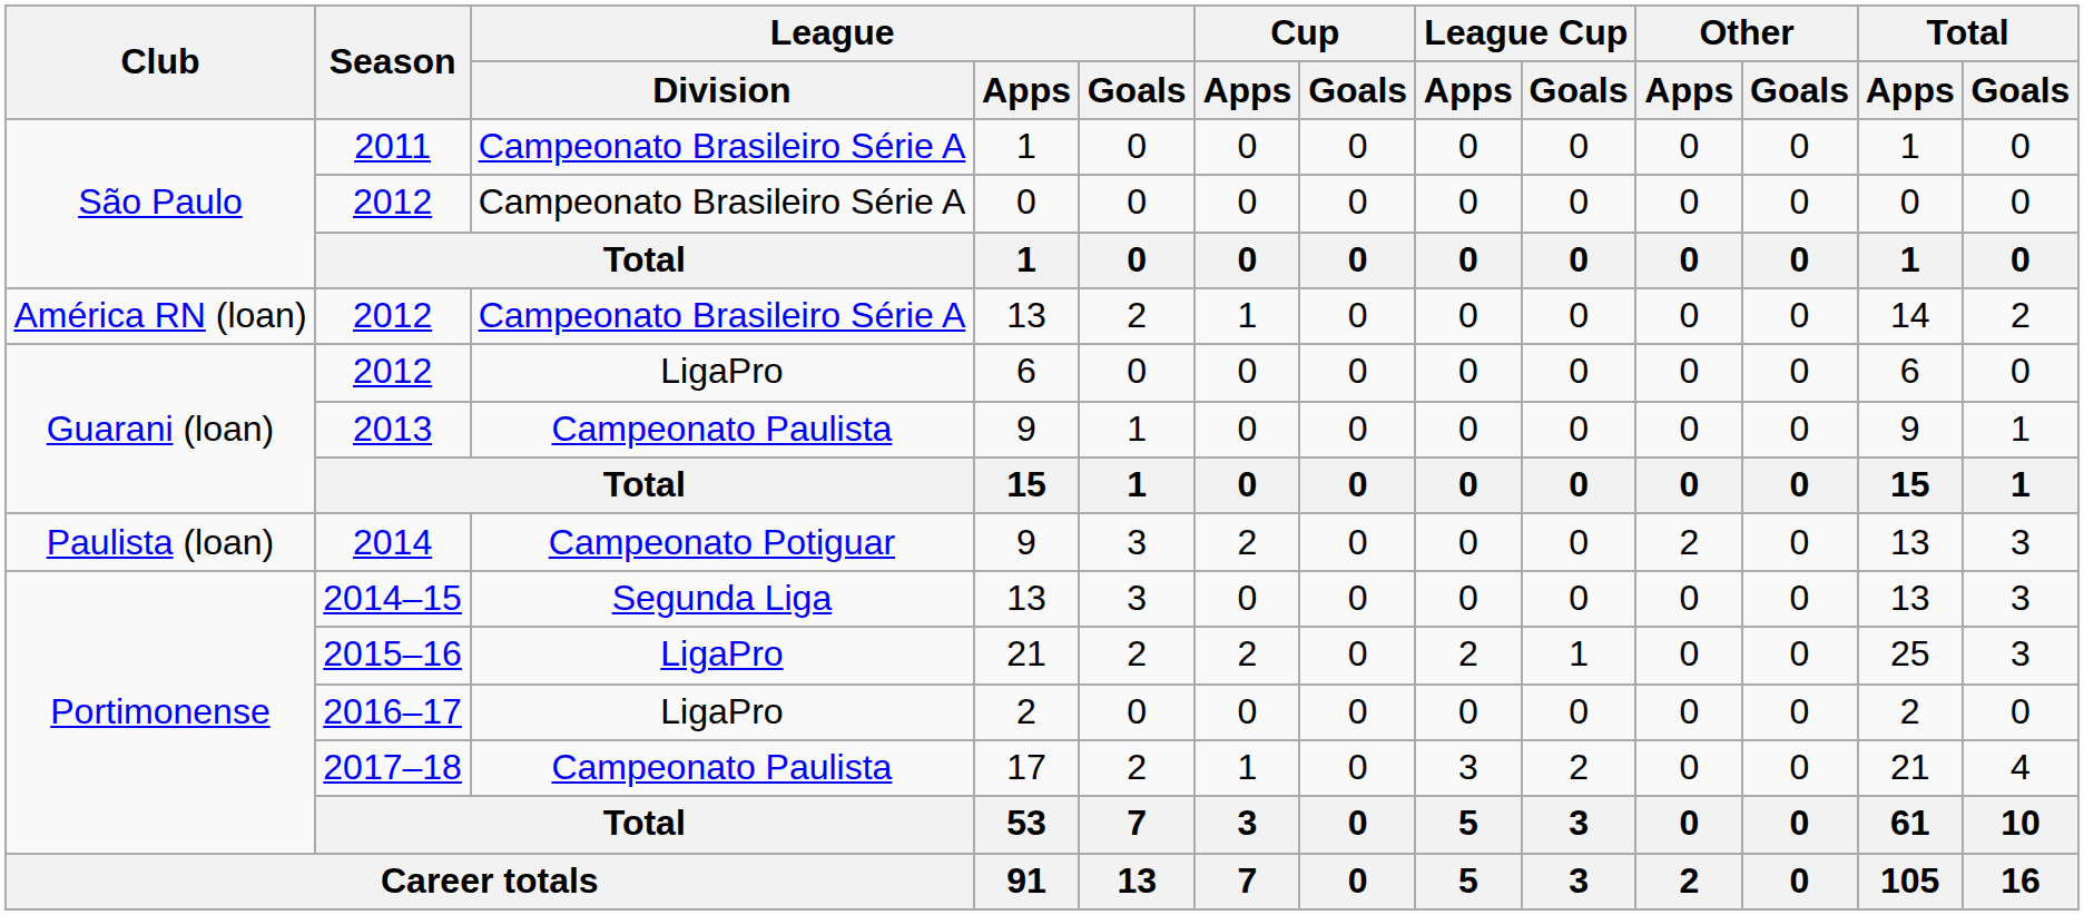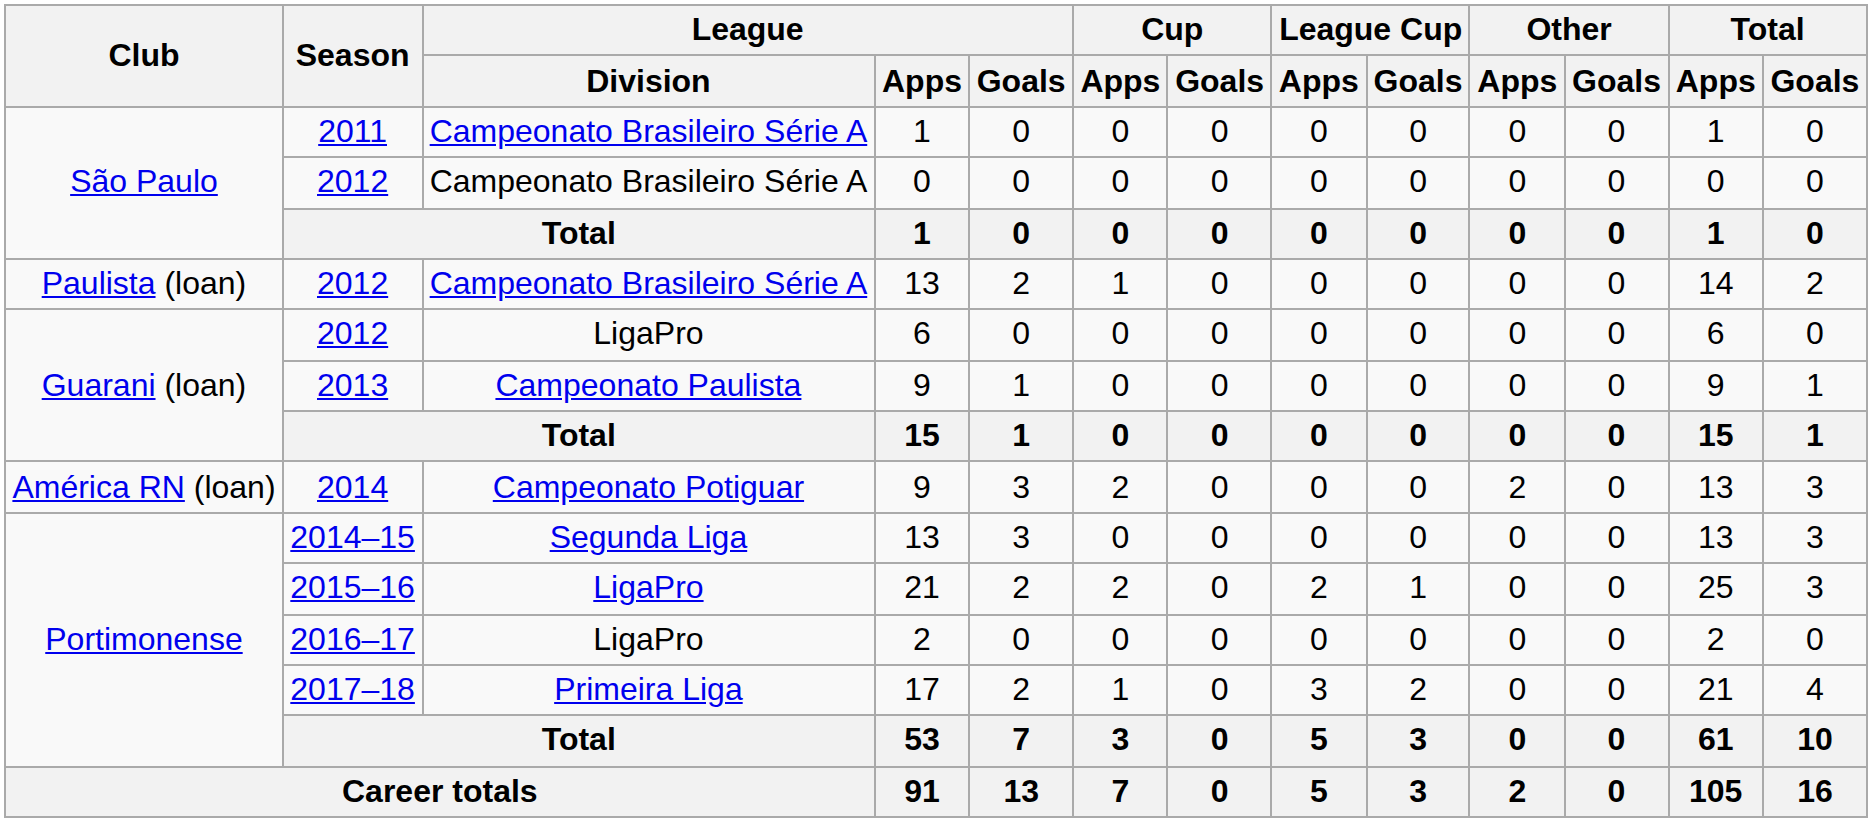 <table class="wikitable" style="text-align: center">
 <tr>
 <th rowspan="2">Club</th>
 <th rowspan="2">Season</th>
 <th colspan="3">League</th>
 <th colspan="2">Cup</th>
 <th colspan="2">League Cup</th>
 <th colspan="2">Other</th>
 <th colspan="2">Total</th>
 </tr>
 <tr>
 <th>Division</th>
 <th>Apps</th>
 <th>Goals</th>
 <th>Apps</th>
 <th>Goals</th>
 <th>Apps</th>
 <th>Goals</th>
 <th>Apps</th>
 <th>Goals</th>
 <th>Apps</th>
 <th>Goals</th>
 </tr>
 <tr>
 <td rowspan=3><a href='#'>São Paulo</a></td>
 <td><a href='#'>2011</a></td>
 <td><a href='#'>Campeonato Brasileiro Série A</a></td>
 <td>1</td>
 <td>0</td>
 <td>0</td>
 <td>0</td>
 <td>0</td>
 <td>0</td>
 <td>0</td>
 <td>0</td>
 <td>1</td>
 <td>0</td>
 </tr>
 <tr>
 <td><a href='#'>2012</a></td>
 <td>Campeonato Brasileiro Série A</td>
 <td>0</td>
 <td>0</td>
 <td>0</td>
 <td>0</td>
 <td>0</td>
 <td>0</td>
 <td>0</td>
 <td>0</td>
 <td>0</td>
 <td>0</td>
 </tr>
 <tr>
 <th colspan=2>Total</th>
 <th>1</th>
 <th>0</th>
 <th>0</th>
 <th>0</th>
 <th>0</th>
 <th>0</th>
 <th>0</th>
 <th>0</th>
 <th>1</th>
 <th>0</th>
 </tr>
 <tr>
-<td><a href='#'>América RN</a> (loan)</td>
+<td><a href='#'>Paulista</a> (loan)</td>
 <td><a href='#'>2012</a></td>
 <td><a href='#'>Campeonato Brasileiro Série A</a></td>
 <td>13</td>
 <td>2</td>
 <td>1</td>
 <td>0</td>
 <td>0</td>
 <td>0</td>
 <td>0</td>
 <td>0</td>
 <td>14</td>
 <td>2</td>
 </tr>
 <tr>
 <td rowspan=3><a href='#'>Guarani</a> (loan)</td>
 <td><a href='#'>2012</a></td>
 <td>LigaPro</td>
 <td>6</td>
 <td>0</td>
 <td>0</td>
 <td>0</td>
 <td>0</td>
 <td>0</td>
 <td>0</td>
 <td>0</td>
 <td>6</td>
 <td>0</td>
 </tr>
 <tr>
 <td><a href='#'>2013</a></td>
 <td><a href='#'>Campeonato Paulista</a></td>
 <td>9</td>
 <td>1</td>
 <td>0</td>
 <td>0</td>
 <td>0</td>
 <td>0</td>
 <td>0</td>
 <td>0</td>
 <td>9</td>
 <td>1</td>
 </tr>
 <tr>
 <th colspan=2>Total</th>
 <th>15</th>
 <th>1</th>
 <th>0</th>
 <th>0</th>
 <th>0</th>
 <th>0</th>
 <th>0</th>
 <th>0</th>
 <th>15</th>
 <th>1</th>
 </tr>
 <tr>
-<td><a href='#'>Paulista</a> (loan)</td>
+<td><a href='#'>América RN</a> (loan)</td>
 <td><a href='#'>2014</a></td>
 <td><a href='#'>Campeonato Potiguar</a></td>
 <td>9</td>
 <td>3</td>
 <td>2</td>
 <td>0</td>
 <td>0</td>
 <td>0</td>
 <td>2</td>
 <td>0</td>
 <td>13</td>
 <td>3</td>
 </tr>
 <tr>
 <td rowspan=5><a href='#'>Portimonense</a></td>
 <td><a href='#'>2014–15</a></td>
 <td><a href='#'>Segunda Liga</a></td>
 <td>13</td>
 <td>3</td>
 <td>0</td>
 <td>0</td>
 <td>0</td>
 <td>0</td>
 <td>0</td>
 <td>0</td>
 <td>13</td>
 <td>3</td>
 </tr>
 <tr>
 <td><a href='#'>2015–16</a></td>
 <td><a href='#'>LigaPro</a></td>
 <td>21</td>
 <td>2</td>
 <td>2</td>
 <td>0</td>
 <td>2</td>
 <td>1</td>
 <td>0</td>
 <td>0</td>
 <td>25</td>
 <td>3</td>
 </tr>
 <tr>
 <td><a href='#'>2016–17</a></td>
 <td>LigaPro</td>
 <td>2</td>
 <td>0</td>
 <td>0</td>
 <td>0</td>
 <td>0</td>
 <td>0</td>
 <td>0</td>
 <td>0</td>
 <td>2</td>
 <td>0</td>
 </tr>
 <tr>
 <td><a href='#'>2017–18</a></td>
-<td><a href='#'>Campeonato Paulista</a></td>
+<td><a href='#'>Primeira Liga</a></td>
 <td>17</td>
 <td>2</td>
 <td>1</td>
 <td>0</td>
 <td>3</td>
 <td>2</td>
 <td>0</td>
 <td>0</td>
 <td>21</td>
 <td>4</td>
 </tr>
 <tr>
 <th colspan=2>Total</th>
 <th>53</th>
 <th>7</th>
 <th>3</th>
 <th>0</th>
 <th>5</th>
 <th>3</th>
 <th>0</th>
 <th>0</th>
 <th>61</th>
 <th>10</th>
 </tr>
 <tr>
 <th colspan=3>Career totals</th>
 <th>91</th>
 <th>13</th>
 <th>7</th>
 <th>0</th>
 <th>5</th>
 <th>3</th>
 <th>2</th>
 <th>0</th>
 <th>105</th>
 <th>16</th>
 </tr>
 </table>
